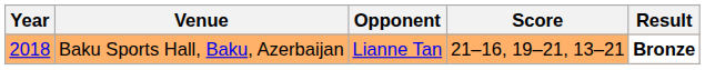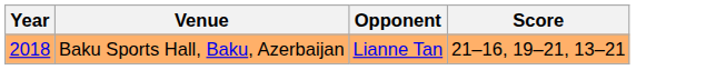 <table class="sortable wikitable" style="font-size: 90%;">
 <tr>
 <th>Year</th>
 <th>Venue</th>
 <th>Opponent</th>
 <th>Score</th>
-<th>Result</th>
 </tr>
 <tr style="background:#FFB069">
 <td align="center"><a href='#'>2018</a></td>
 <td align="left">Baku Sports Hall, <a href='#'>Baku</a>, Azerbaijan</td>
 <td align="left"> <a href='#'>Lianne Tan</a></td>
 <td align="left">21–16, 19–21, 13–21</td>
-<td style="text-align:left; background:white"> <strong>Bronze</strong></td>
 </tr>
 </table>
